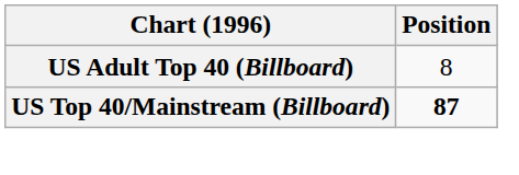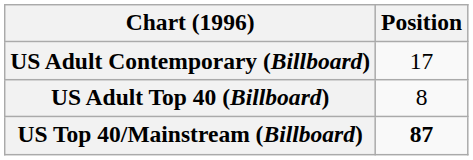 <table class="wikitable sortable plainrowheaders" style="text-align:center">
 <tr>
 <th>Chart (1996)</th>
 <th>Position</th>
+</tr>
+<tr>
+<th scope="row">US Adult Contemporary (<em>Billboard</em>)</th>
+<td>17</td>
 </tr>
 <tr>
 <th scope="row">US Adult Top 40 (<em>Billboard</em>)</th>
 <td>8</td>
 </tr>
 <tr>
 <th scope="row">US Top 40/Mainstream (<em>Billboard</em>)</th>
 <td><strong>87</strong></td>
 </tr>
 </table>
